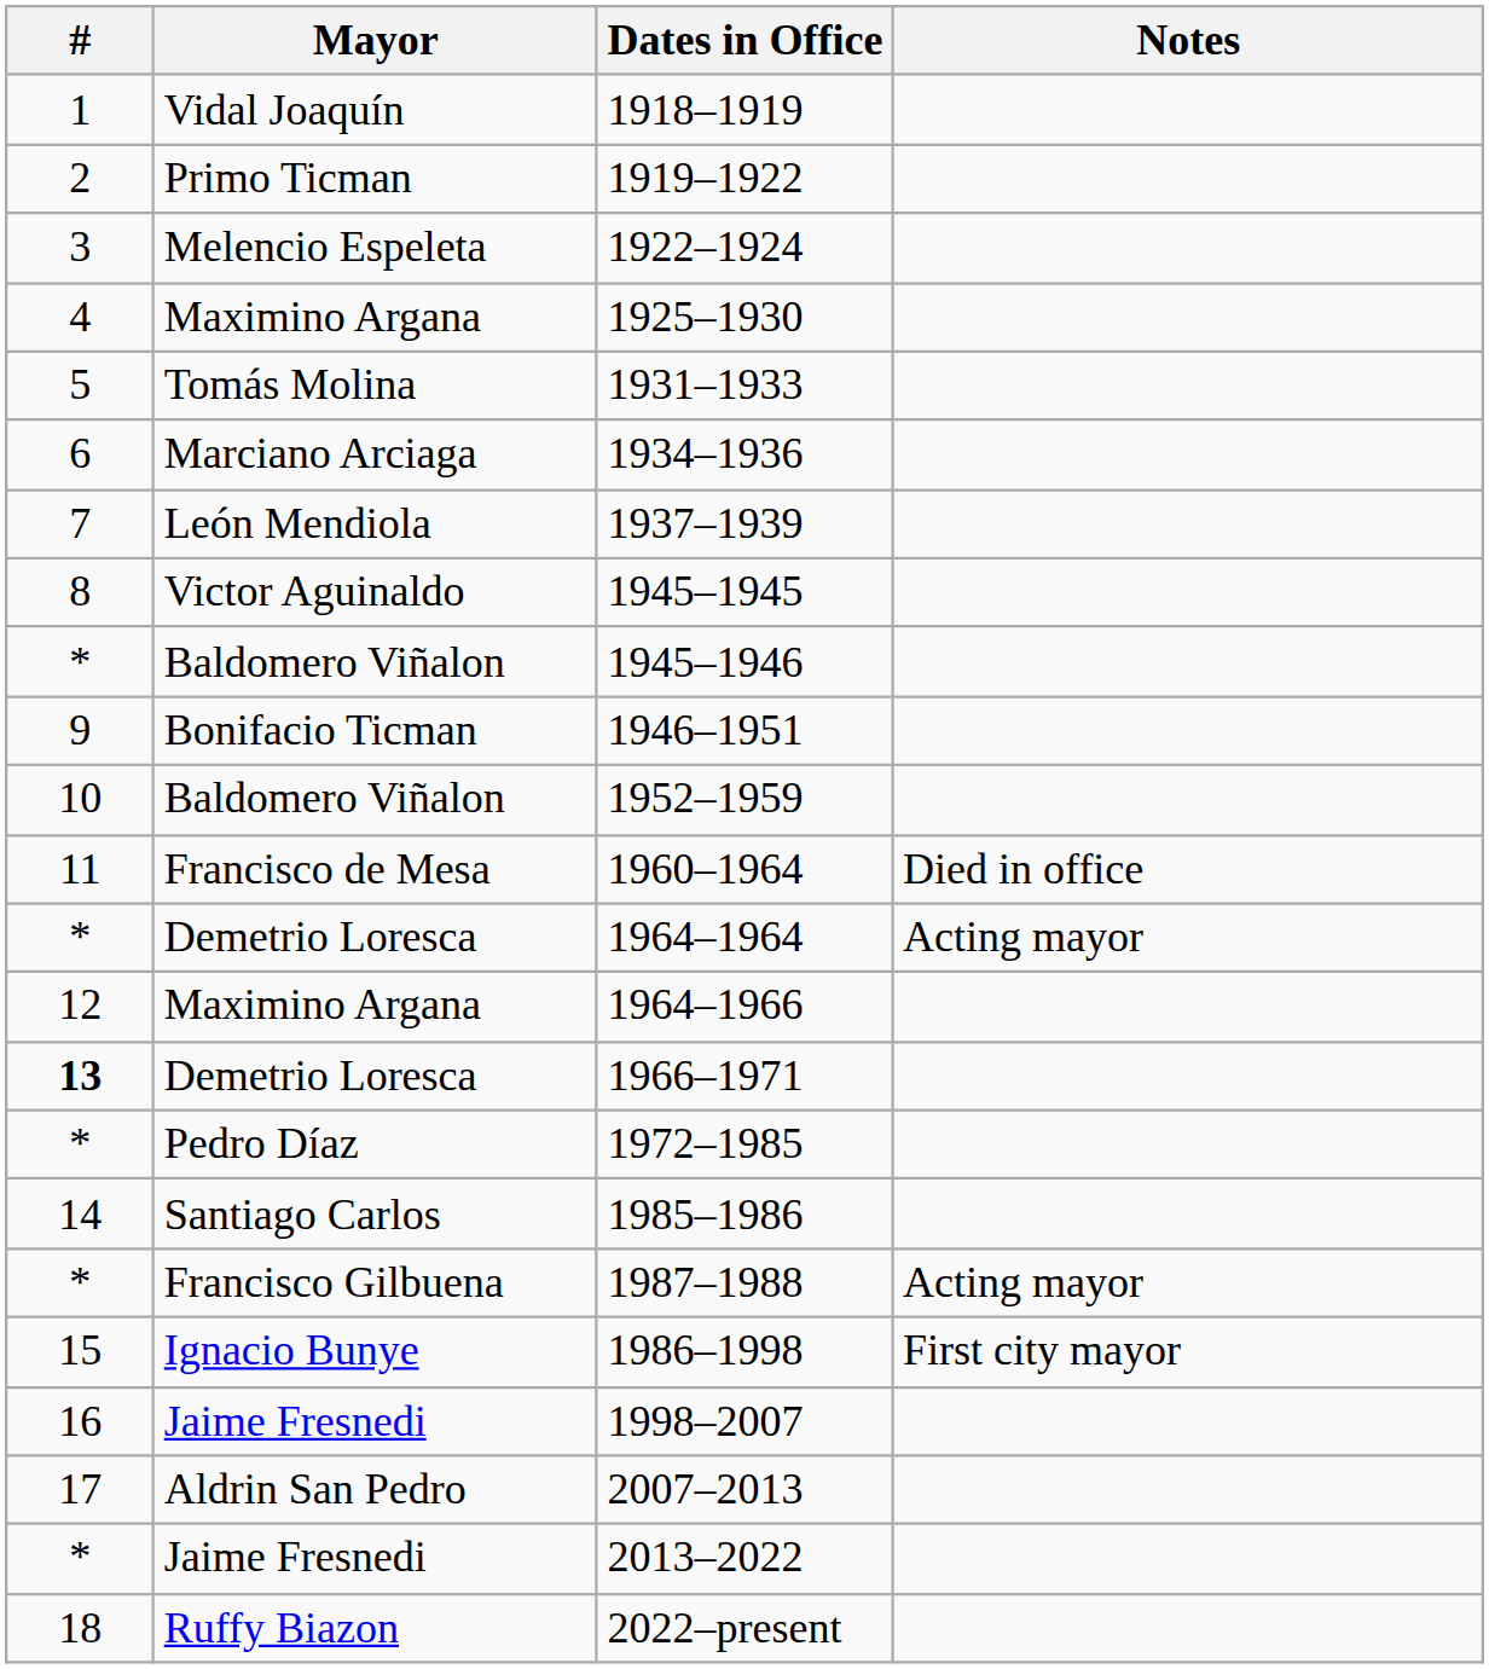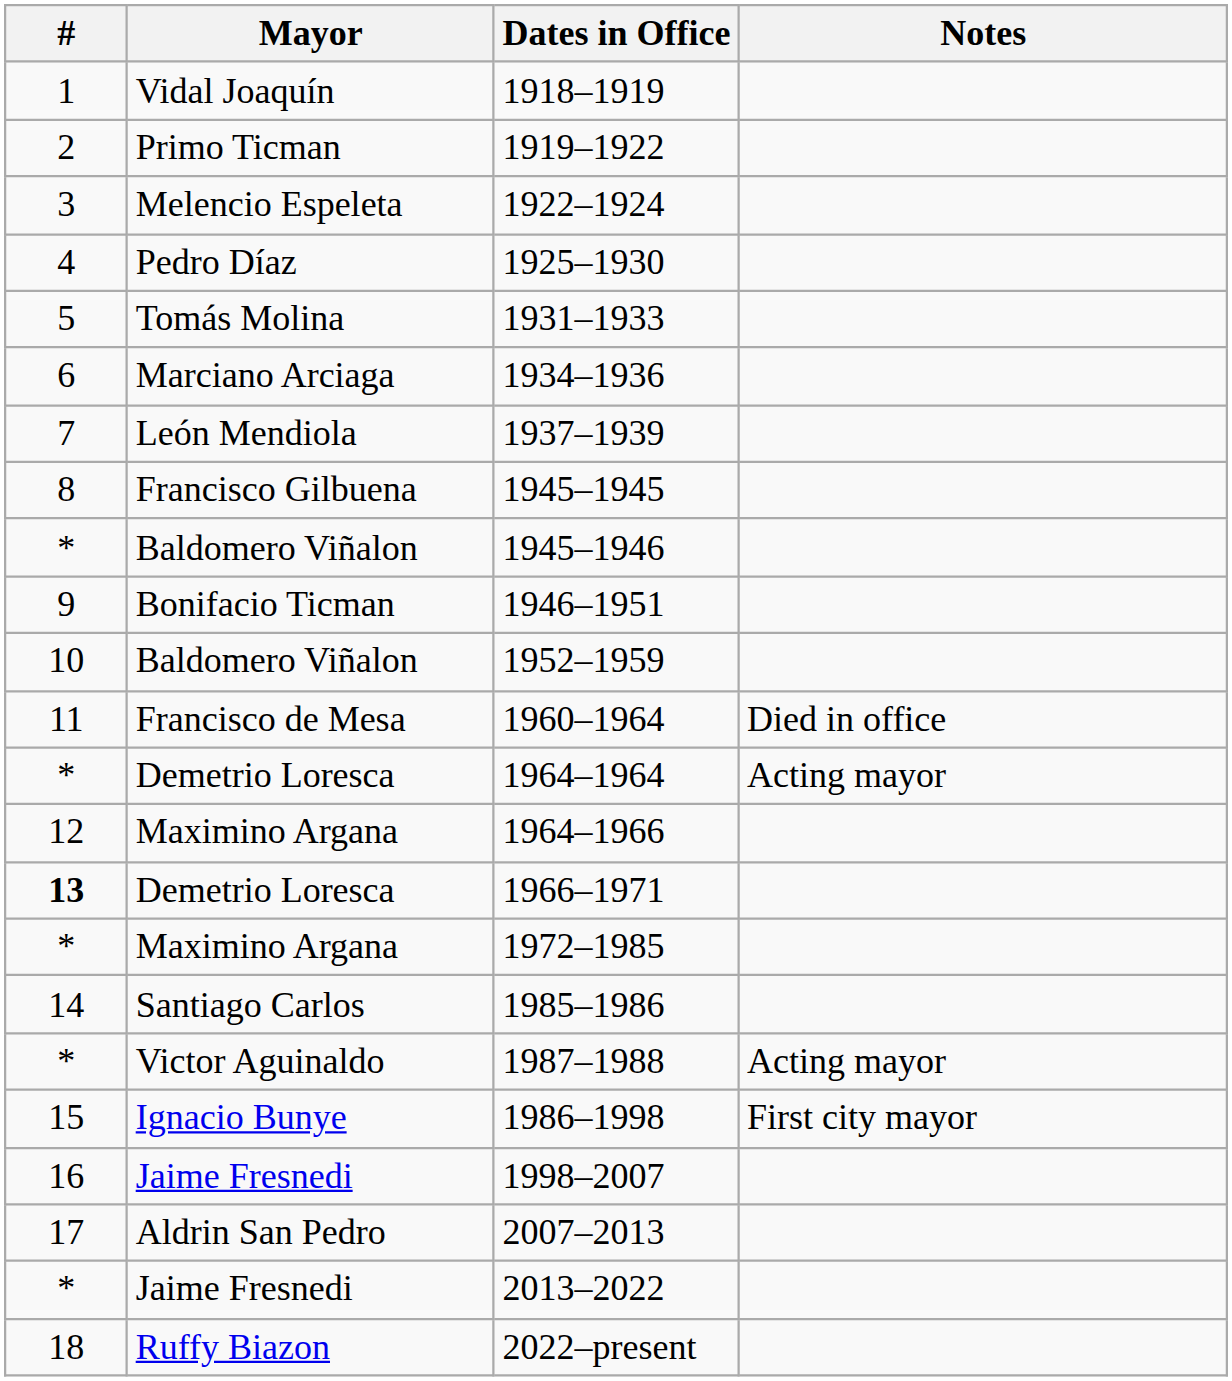 <table class="wikitable">
 <tr align=center valign=top>
 <th>#</th>
 <th width = "30%">Mayor</th>
 <th width = "20%">Dates in Office</th>
 <th width = "40%">Notes</th>
 </tr>
 <tr>
 <td align=center>1</td>
 <td>Vidal Joaquín</td>
 <td>1918–1919</td>
 <td></td>
 </tr>
 <tr>
 <td align=center>2</td>
 <td>Primo Ticman</td>
 <td>1919–1922</td>
 <td></td>
 </tr>
 <tr>
 <td align=center>3</td>
 <td>Melencio Espeleta</td>
 <td>1922–1924</td>
 <td></td>
 </tr>
 <tr>
 <td align=center>4</td>
-<td>Maximino Argana</td>
+<td>Pedro Díaz</td>
 <td>1925–1930</td>
 <td></td>
 </tr>
 <tr>
 <td align=center>5</td>
 <td>Tomás Molina</td>
 <td>1931–1933</td>
 <td></td>
 </tr>
 <tr>
 <td align=center>6</td>
 <td>Marciano Arciaga</td>
 <td>1934–1936</td>
 <td></td>
 </tr>
 <tr>
 <td align=center>7</td>
 <td>León Mendiola</td>
 <td>1937–1939</td>
 <td></td>
 </tr>
 <tr>
 <td align=center>8</td>
-<td>Victor Aguinaldo</td>
+<td>Francisco Gilbuena</td>
 <td>1945–1945</td>
 <td></td>
 </tr>
 <tr>
 <td align=center>*</td>
 <td>Baldomero Viñalon</td>
 <td>1945–1946</td>
 <td></td>
 </tr>
 <tr>
 <td align=center>9</td>
 <td>Bonifacio Ticman</td>
 <td>1946–1951</td>
 <td></td>
 </tr>
 <tr>
 <td align=center>10</td>
 <td>Baldomero Viñalon</td>
 <td>1952–1959</td>
 <td></td>
 </tr>
 <tr>
 <td align=center>11</td>
 <td>Francisco de Mesa</td>
 <td>1960–1964</td>
 <td>Died in office</td>
 </tr>
 <tr>
 <td align=center>*</td>
 <td>Demetrio Loresca</td>
 <td>1964–1964</td>
 <td>Acting mayor</td>
 </tr>
 <tr>
 <td align=center>12</td>
 <td>Maximino Argana</td>
 <td>1964–1966</td>
 <td></td>
 </tr>
 <tr>
 <td align=center><strong>13</strong></td>
 <td>Demetrio Loresca</td>
 <td>1966–1971</td>
 <td></td>
 </tr>
 <tr>
 <td align=center>*</td>
-<td>Pedro Díaz</td>
+<td>Maximino Argana</td>
 <td>1972–1985</td>
 <td></td>
 </tr>
 <tr>
 <td align=center>14</td>
 <td>Santiago Carlos</td>
 <td>1985–1986</td>
 <td></td>
 </tr>
 <tr>
 <td align=center>*</td>
-<td>Francisco Gilbuena</td>
+<td>Victor Aguinaldo</td>
 <td>1987–1988</td>
 <td>Acting mayor</td>
 </tr>
 <tr>
 <td align=center>15</td>
 <td><a href='#'>Ignacio Bunye</a></td>
 <td>1986–1998</td>
 <td>First city mayor</td>
 </tr>
 <tr>
 <td align=center>16</td>
 <td><a href='#'>Jaime Fresnedi</a></td>
 <td>1998–2007</td>
 <td></td>
 </tr>
 <tr>
 <td align=center>17</td>
 <td>Aldrin San Pedro</td>
 <td>2007–2013</td>
 <td></td>
 </tr>
 <tr>
 <td align=center>*</td>
 <td>Jaime Fresnedi</td>
 <td>2013–2022</td>
 <td></td>
 </tr>
 <tr>
 <td align=center>18</td>
 <td><a href='#'>Ruffy Biazon</a></td>
 <td>2022–present</td>
 <td></td>
 </tr>
 </table>
